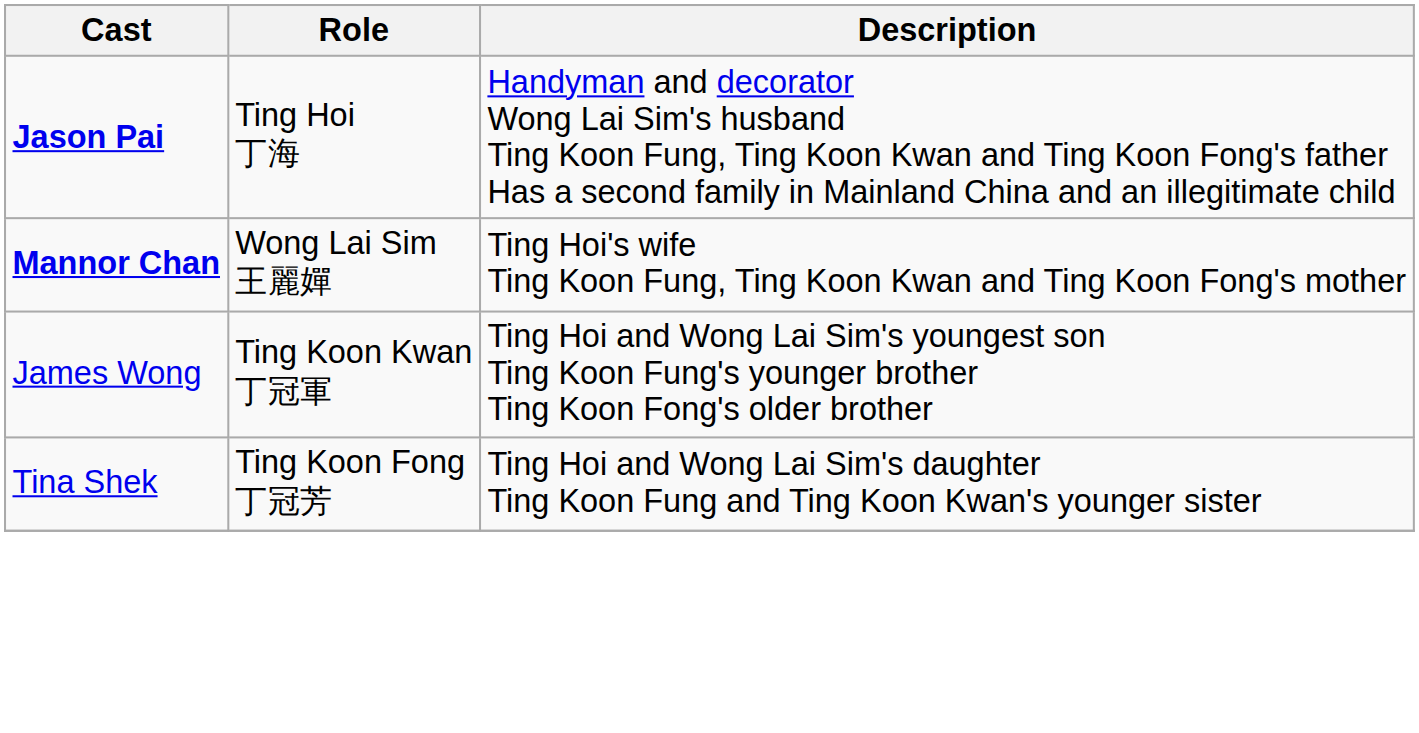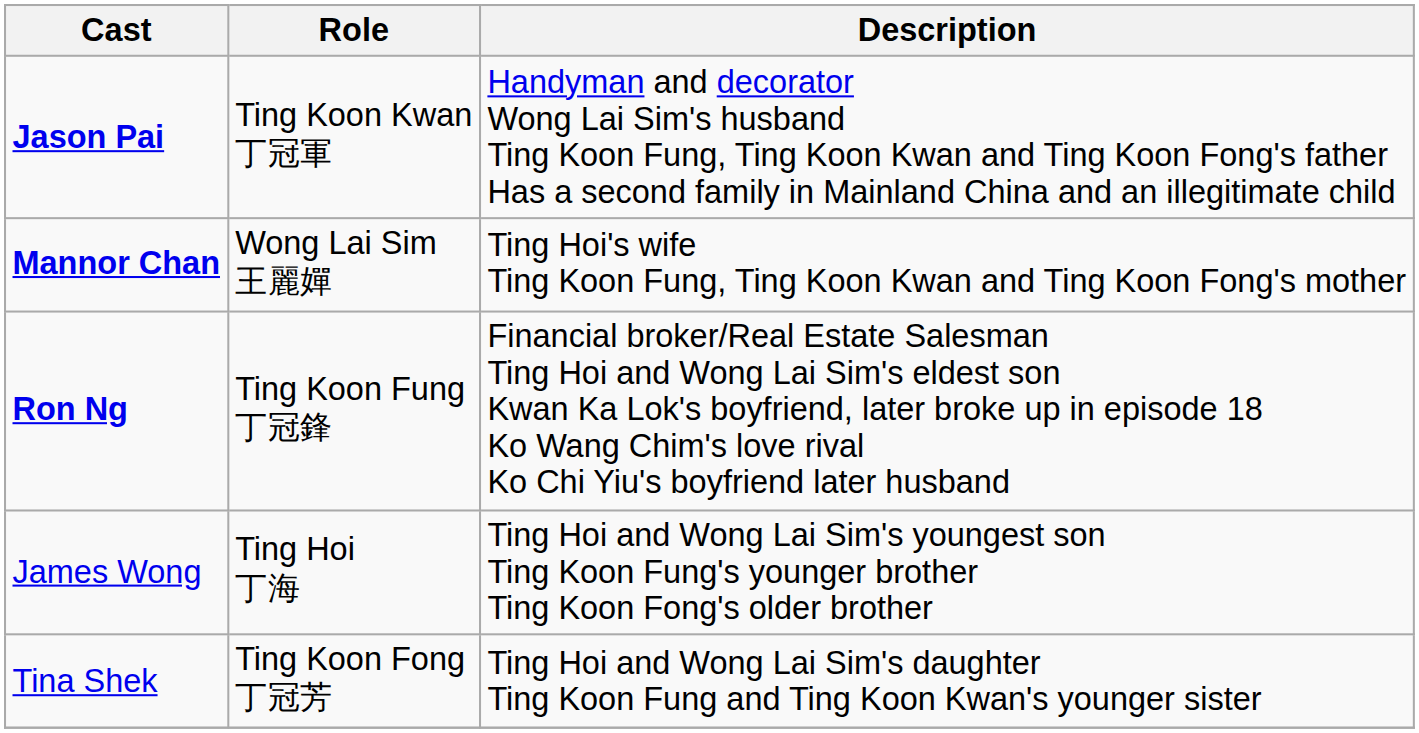 <table class="wikitable" width="55%">
 <tr>
 <th>Cast</th>
 <th>Role</th>
 <th>Description</th>
 </tr>
 <tr>
 <td><strong><a href='#'>Jason Pai</a></strong></td>
-<td>Ting Hoi<br>丁海</td>
+<td>Ting Koon Kwan<br>丁冠軍</td>
 <td><a href='#'>Handyman</a> and <a href='#'>decorator</a><br>Wong Lai Sim's husband<br>Ting Koon Fung, Ting Koon Kwan and Ting Koon Fong's father<br>Has a  second family in Mainland China and an illegitimate child</td>
 </tr>
 <tr>
 <td><strong><a href='#'>Mannor Chan</a></strong></td>
 <td>Wong Lai Sim<br>王麗嬋</td>
 <td>Ting Hoi's wife<br>Ting Koon Fung, Ting Koon Kwan and Ting Koon Fong's mother</td>
 </tr>
 <tr>
+<td><strong><a href='#'>Ron Ng</a></strong></td>
+<td>Ting Koon Fung<br>丁冠鋒</td>
+<td>Financial broker/Real Estate Salesman<br>Ting Hoi and Wong Lai Sim's eldest son<br>Kwan Ka Lok's boyfriend, later broke up in episode 18<br>Ko Wang Chim's love rival<br>Ko Chi Yiu's boyfriend later husband</td>
+</tr>
+<tr>
 <td><a href='#'>James Wong</a></td>
-<td>Ting Koon Kwan<br>丁冠軍</td>
+<td>Ting Hoi<br>丁海</td>
 <td>Ting Hoi and Wong Lai Sim's youngest son<br>Ting Koon Fung's younger brother<br>Ting Koon Fong's older brother</td>
 </tr>
 <tr>
 <td><a href='#'>Tina Shek</a></td>
 <td>Ting Koon Fong<br>丁冠芳</td>
 <td>Ting Hoi and Wong Lai Sim's daughter<br>Ting Koon Fung and Ting Koon Kwan's younger sister</td>
 </tr>
 <tr>
 </tr>
 </table>
